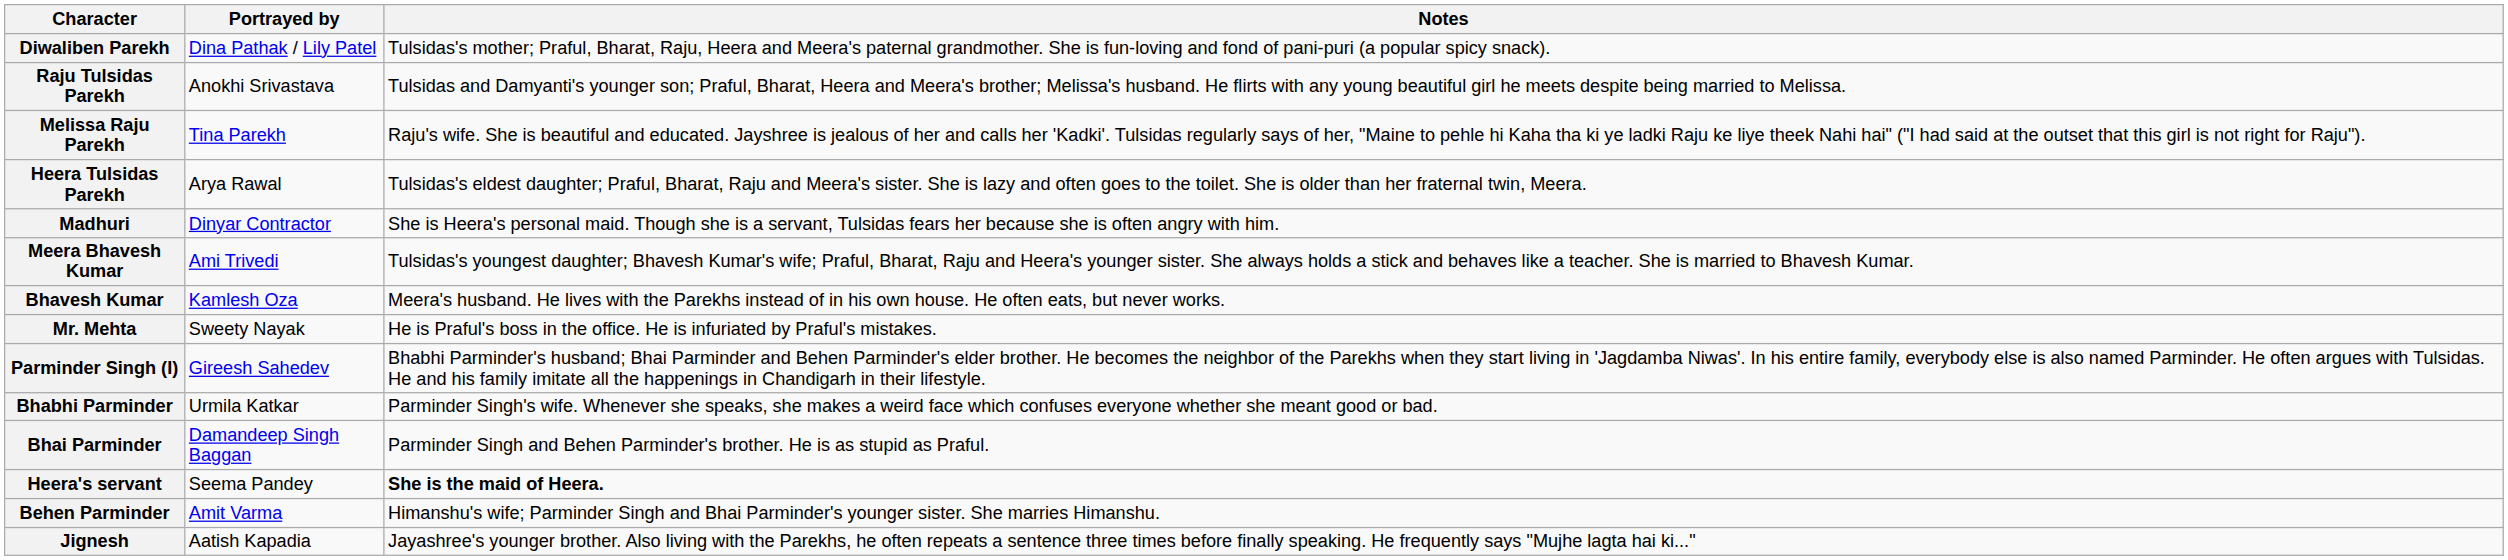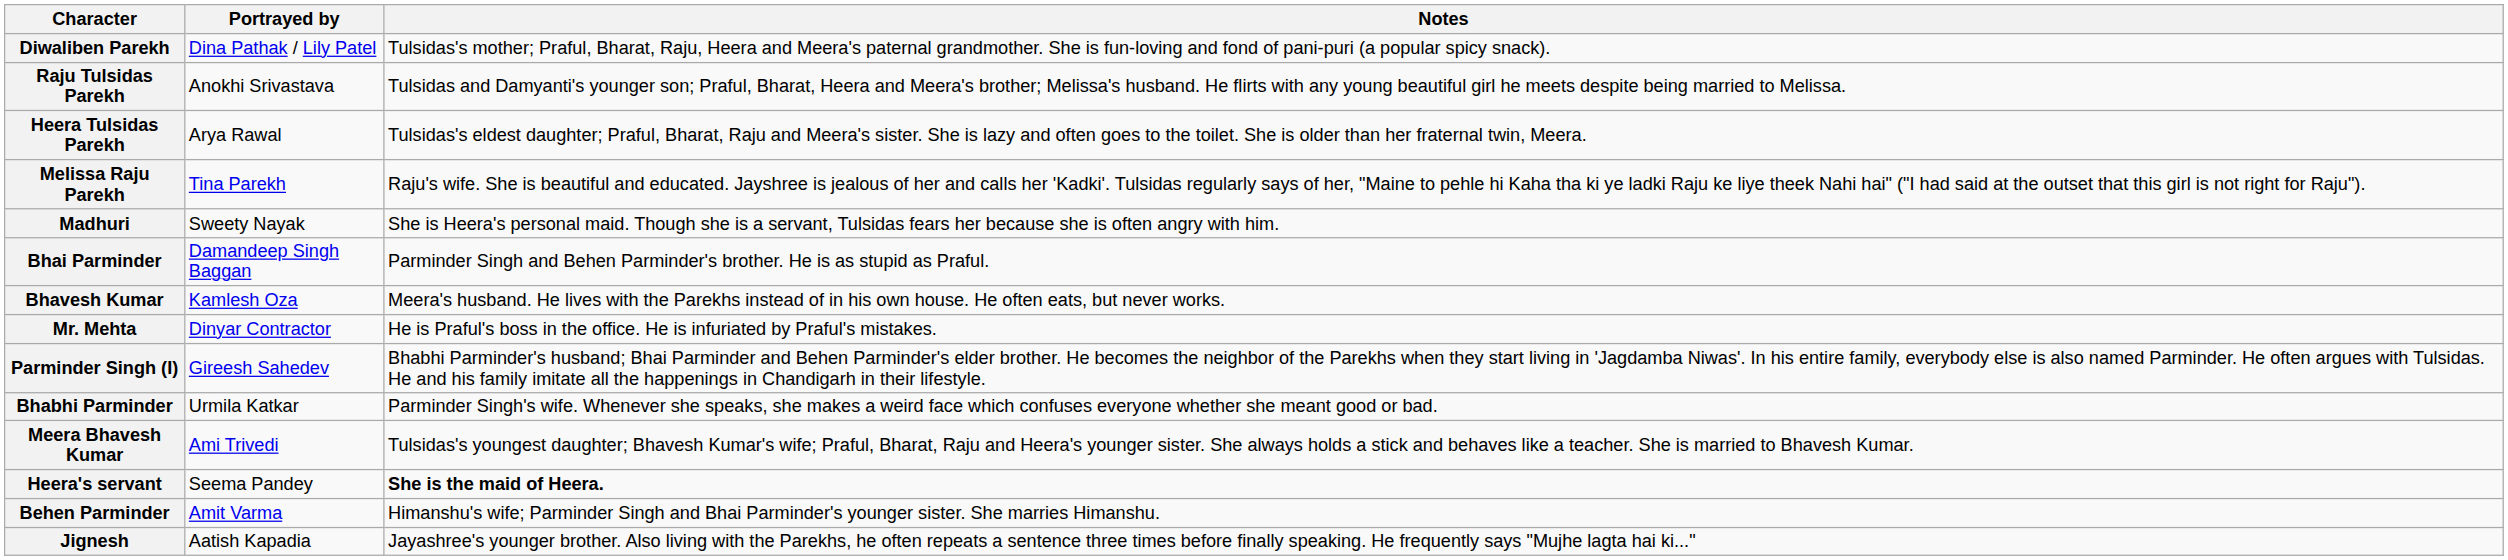 <table class="wikitable plainrowheaders" style="font-size:90%" width=100%;>
 <tr align="center">
 <th scope="col">Character</th>
 <th scope="col">Portrayed by</th>
 <th scope="col">Notes</th>
 </tr>
 <tr>
 <th scope="col">Diwaliben Parekh</th>
 <td><a href='#'>Dina Pathak</a> / <a href='#'>Lily Patel</a></td>
 <td>Tulsidas's mother; Praful, Bharat, Raju, Heera and Meera's paternal grandmother. She is fun-loving and fond of pani-puri (a popular spicy snack).</td>
 </tr>
 <tr>
 <th scope="col">Raju Tulsidas Parekh</th>
 <td>Anokhi Srivastava</td>
 <td>Tulsidas and Damyanti's younger son; Praful, Bharat, Heera and Meera's brother; Melissa's husband. He flirts with any young beautiful girl he meets despite being married to Melissa.</td>
 </tr>
 <tr>
+<th scope="col">Heera Tulsidas Parekh</th>
+<td>Arya Rawal</td>
+<td>Tulsidas's eldest daughter; Praful, Bharat, Raju and Meera's sister. She is lazy and often goes to the toilet. She is older than her fraternal twin, Meera.</td>
+</tr>
+<tr>
 <th scope="col">Melissa Raju Parekh</th>
 <td><a href='#'>Tina Parekh</a></td>
 <td>Raju's wife. She is beautiful and educated. Jayshree is jealous of her and calls her 'Kadki'. Tulsidas regularly says of her, "Maine to pehle hi Kaha tha ki ye ladki Raju ke liye theek Nahi hai" ("I had said at the outset that this girl is not right for Raju").</td>
 </tr>
 <tr>
-<th scope="col">Heera Tulsidas Parekh</th>
-<td>Arya Rawal</td>
-<td>Tulsidas's eldest daughter; Praful, Bharat, Raju and Meera's sister. She is lazy and often goes to the toilet. She is older than her fraternal twin, Meera.</td>
-</tr>
-<tr>
 <th scope="col">Madhuri</th>
-<td><a href='#'>Dinyar Contractor</a></td>
+<td>Sweety Nayak</td>
 <td>She is Heera's personal maid. Though she is a servant, Tulsidas fears her because she is often angry with him.</td>
 </tr>
 <tr>
-<th scope="col">Meera Bhavesh Kumar</th>
-<td><a href='#'>Ami Trivedi</a></td>
-<td>Tulsidas's youngest daughter; Bhavesh Kumar's wife; Praful, Bharat, Raju and Heera's younger sister. She always holds a stick and behaves like a teacher. She is married to Bhavesh Kumar.</td>
+<th scope="col">Bhai Parminder</th>
+<td><a href='#'>Damandeep Singh Baggan</a></td>
+<td>Parminder Singh and Behen Parminder's brother. He is as stupid as Praful.</td>
 </tr>
 <tr>
 <th scope="col">Bhavesh Kumar</th>
 <td><a href='#'>Kamlesh Oza</a></td>
 <td>Meera's husband. He lives with the Parekhs instead of in his own house. He often eats, but never works.</td>
 </tr>
 <tr>
 <th scope="col">Mr. Mehta</th>
-<td>Sweety Nayak</td>
+<td><a href='#'>Dinyar Contractor</a></td>
 <td>He is Praful's boss in the office. He is infuriated by Praful's mistakes.</td>
 </tr>
 <tr>
 <th scope="col">Parminder Singh (I)</th>
 <td><a href='#'>Gireesh Sahedev</a></td>
 <td>Bhabhi Parminder's husband; Bhai Parminder and Behen Parminder's elder brother. He becomes the neighbor of the Parekhs when they start living in 'Jagdamba Niwas'. In his entire family, everybody else is also named Parminder. He often argues with Tulsidas. He and his family imitate all the happenings in Chandigarh in their lifestyle.</td>
 </tr>
 <tr>
 <th scope="col">Bhabhi Parminder</th>
 <td>Urmila Katkar</td>
 <td>Parminder Singh's wife. Whenever she speaks, she makes a weird face which confuses everyone whether she meant good or bad.</td>
 </tr>
 <tr>
-<th scope="col">Bhai Parminder</th>
-<td><a href='#'>Damandeep Singh Baggan</a></td>
-<td>Parminder Singh and Behen Parminder's brother. He is as stupid as Praful.</td>
+<th scope="col">Meera Bhavesh Kumar</th>
+<td><a href='#'>Ami Trivedi</a></td>
+<td>Tulsidas's youngest daughter; Bhavesh Kumar's wife; Praful, Bharat, Raju and Heera's younger sister. She always holds a stick and behaves like a teacher. She is married to Bhavesh Kumar.</td>
 </tr>
 <tr>
 <th scope="col">Heera's servant</th>
 <td>Seema Pandey</td>
 <td><strong>She is the maid of Heera.</strong></td>
 </tr>
 <tr>
 <th scope="col">Behen Parminder</th>
 <td><a href='#'>Amit Varma</a></td>
 <td>Himanshu's wife; Parminder Singh and Bhai Parminder's younger sister. She marries Himanshu.</td>
 </tr>
 <tr>
 <th scope="col">Jignesh</th>
 <td>Aatish Kapadia</td>
 <td>Jayashree's younger brother. Also living with the Parekhs, he often repeats a sentence three times before finally speaking. He frequently says "Mujhe lagta hai ki..."</td>
 </tr>
 </table>
